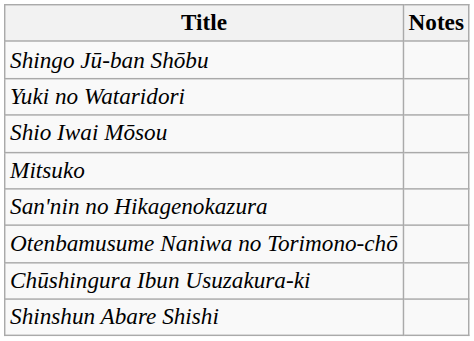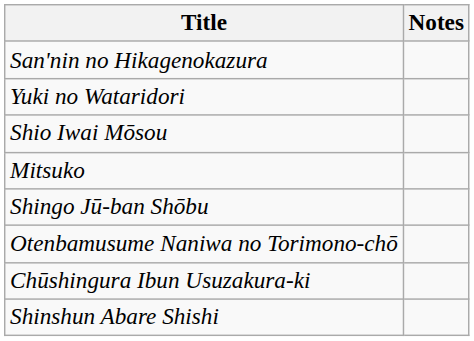 <table class="wikitable">
 <tr>
 <th>Title</th>
 <th>Notes</th>
 </tr>
 <tr>
-<td><em>Shingo Jū-ban Shōbu</em></td>
+<td><em>San'nin no Hikagenokazura</em></td>
 <td></td>
 </tr>
 <tr>
 <td><em>Yuki no Wataridori</em></td>
 <td></td>
 </tr>
 <tr>
 <td><em>Shio Iwai Mōsou</em></td>
 <td></td>
 </tr>
 <tr>
 <td><em>Mitsuko</em></td>
 <td></td>
 </tr>
 <tr>
-<td><em>San'nin no Hikagenokazura</em></td>
+<td><em>Shingo Jū-ban Shōbu</em></td>
 <td></td>
 </tr>
 <tr>
 <td><em>Otenbamusume Naniwa no Torimono-chō</em></td>
 <td></td>
 </tr>
 <tr>
 <td><em>Chūshingura Ibun Usuzakura-ki</em></td>
 <td></td>
 </tr>
 <tr>
 <td><em>Shinshun Abare Shishi</em></td>
 <td></td>
 </tr>
 </table>
